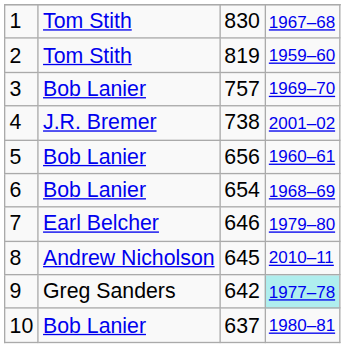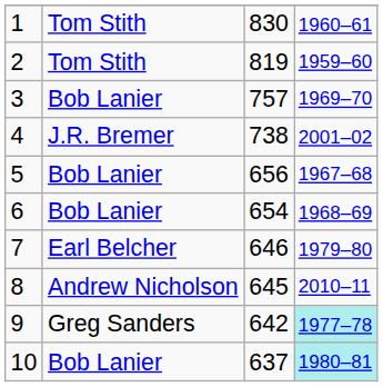 <table class="wikitable">
 <tr>
 </tr>
 <tr>
 <td>1</td>
 <td><a href='#'>Tom Stith</a></td>
 <td>830</td>
-<td style="font-size:80%;"><a href='#'>1967–68</a></td>
+<td style="font-size:80%;"><a href='#'>1960–61</a></td>
 </tr>
 <tr>
 <td>2</td>
 <td><a href='#'>Tom Stith</a></td>
 <td>819</td>
 <td style="font-size:80%;"><a href='#'>1959–60</a></td>
 </tr>
 <tr>
 <td>3</td>
 <td><a href='#'>Bob Lanier</a></td>
 <td>757</td>
 <td style="font-size:80%;"><a href='#'>1969–70</a></td>
 </tr>
 <tr>
 <td>4</td>
 <td><a href='#'>J.R. Bremer</a></td>
 <td>738</td>
 <td style="font-size:80%;"><a href='#'>2001–02</a></td>
 </tr>
 <tr>
 <td>5</td>
 <td><a href='#'>Bob Lanier</a></td>
 <td>656</td>
-<td style="font-size:80%;"><a href='#'>1960–61</a></td>
+<td style="font-size:80%;"><a href='#'>1967–68</a></td>
 </tr>
 <tr>
 <td>6</td>
 <td><a href='#'>Bob Lanier</a></td>
 <td>654</td>
 <td style="font-size:80%;"><a href='#'>1968–69</a></td>
 </tr>
 <tr>
 <td>7</td>
 <td><a href='#'>Earl Belcher</a></td>
 <td>646</td>
 <td style="font-size:80%;"><a href='#'>1979–80</a></td>
 </tr>
 <tr>
 <td>8</td>
 <td><a href='#'>Andrew Nicholson</a></td>
 <td>645</td>
 <td style="font-size:80%;"><a href='#'>2010–11</a></td>
 </tr>
 <tr>
 <td>9</td>
 <td>Greg Sanders</td>
 <td>642</td>
 <td style="background: paleturquoise; font-size:80%;"><a href='#'>1977–78</a></td>
 </tr>
 <tr>
 <td>10</td>
 <td><a href='#'>Bob Lanier</a></td>
 <td>637</td>
-<td style="font-size:80%;"><a href='#'>1980–81</a></td>
+<td style="background: paleturquoise; font-size:80%;"><a href='#'>1980–81</a></td>
 </tr>
 </table>
